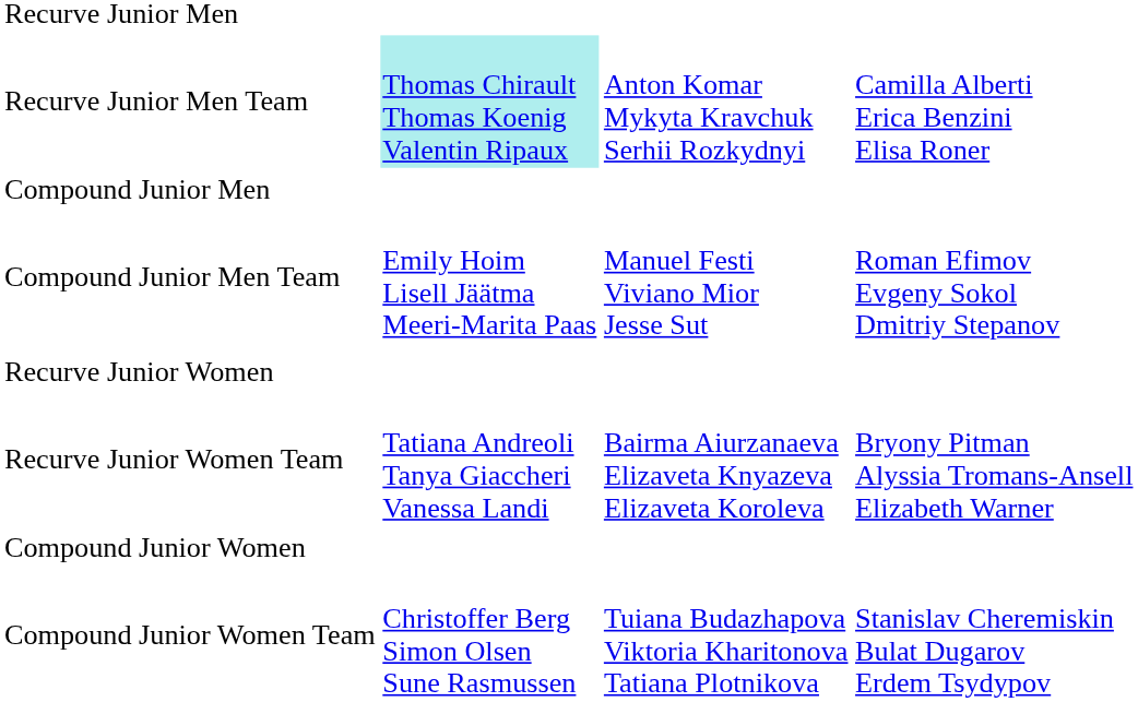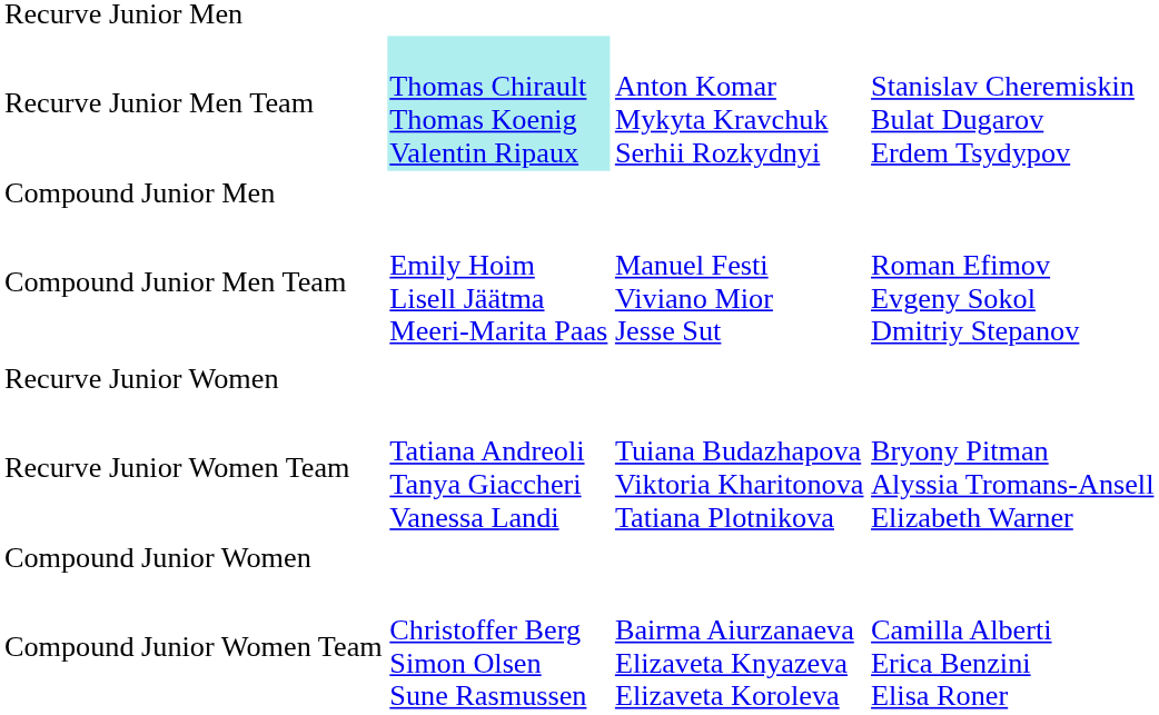 <table>
 <tr>
 <td>Recurve Junior Men</td>
 <td></td>
 <td></td>
 <td></td>
 </tr>
 <tr>
 <td>Recurve Junior Men Team</td>
 <td style="background: paleturquoise;"><br><a href='#'>Thomas Chirault</a><br><a href='#'>Thomas Koenig</a><br><a href='#'>Valentin Ripaux</a></td>
 <td><br><a href='#'>Anton Komar</a><br><a href='#'>Mykyta Kravchuk</a><br><a href='#'>Serhii Rozkydnyi</a></td>
-<td><br><a href='#'>Camilla Alberti</a><br><a href='#'>Erica Benzini</a><br><a href='#'>Elisa Roner</a></td>
+<td><br><a href='#'>Stanislav Cheremiskin</a><br><a href='#'>Bulat Dugarov</a><br><a href='#'>Erdem Tsydypov</a></td>
 </tr>
 <tr>
 <td>Compound Junior Men</td>
 <td></td>
 <td></td>
 <td></td>
 </tr>
 <tr>
 <td>Compound Junior Men Team</td>
 <td><br><a href='#'>Emily Hoim</a><br><a href='#'>Lisell Jäätma</a><br><a href='#'>Meeri-Marita Paas</a></td>
 <td><br><a href='#'>Manuel Festi</a><br><a href='#'>Viviano Mior</a><br><a href='#'>Jesse Sut</a></td>
 <td><br><a href='#'>Roman Efimov</a><br><a href='#'>Evgeny Sokol</a><br><a href='#'>Dmitriy Stepanov</a></td>
 </tr>
 <tr>
 <th colspan=7></th>
 </tr>
 <tr>
 <td>Recurve Junior Women</td>
 <td></td>
 <td></td>
 <td></td>
 </tr>
 <tr>
 <td>Recurve Junior Women Team</td>
 <td><br><a href='#'>Tatiana Andreoli</a><br><a href='#'>Tanya Giaccheri</a><br><a href='#'>Vanessa Landi</a></td>
-<td><br><a href='#'>Bairma Aiurzanaeva</a><br><a href='#'>Elizaveta Knyazeva</a><br><a href='#'>Elizaveta Koroleva</a></td>
+<td><br><a href='#'>Tuiana Budazhapova</a><br><a href='#'>Viktoria Kharitonova</a><br><a href='#'>Tatiana Plotnikova</a></td>
 <td><br><a href='#'>Bryony Pitman</a><br><a href='#'>Alyssia Tromans-Ansell</a><br><a href='#'>Elizabeth Warner</a></td>
 </tr>
 <tr>
 <td>Compound Junior Women</td>
 <td></td>
 <td></td>
 <td></td>
 </tr>
 <tr>
 <td>Compound Junior Women Team</td>
 <td><br><a href='#'>Christoffer Berg</a><br><a href='#'>Simon Olsen</a><br><a href='#'>Sune Rasmussen</a></td>
-<td><br><a href='#'>Tuiana Budazhapova</a><br><a href='#'>Viktoria Kharitonova</a><br><a href='#'>Tatiana Plotnikova</a></td>
-<td><br><a href='#'>Stanislav Cheremiskin</a><br><a href='#'>Bulat Dugarov</a><br><a href='#'>Erdem Tsydypov</a></td>
+<td><br><a href='#'>Bairma Aiurzanaeva</a><br><a href='#'>Elizaveta Knyazeva</a><br><a href='#'>Elizaveta Koroleva</a></td>
+<td><br><a href='#'>Camilla Alberti</a><br><a href='#'>Erica Benzini</a><br><a href='#'>Elisa Roner</a></td>
 </tr>
 </table>
